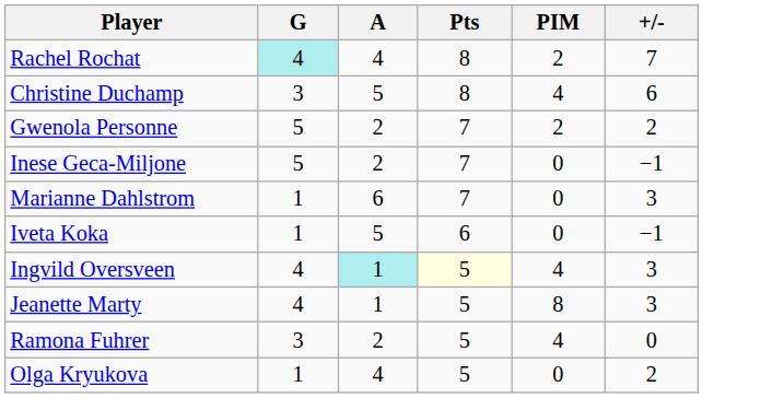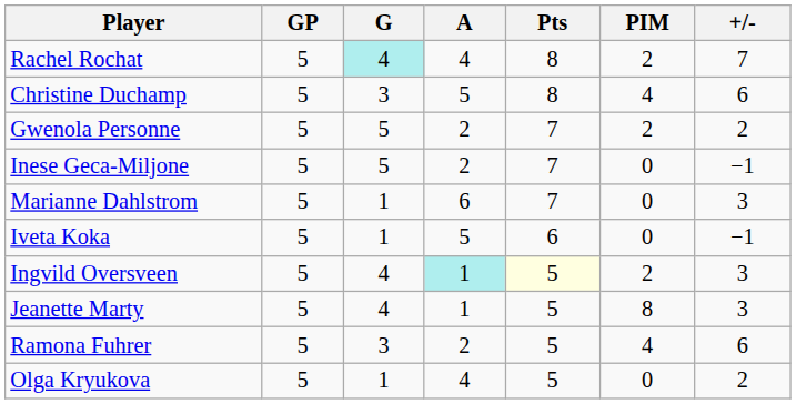 <table class="wikitable sortable" style="text-align:center;">
 <tr>
 <th width="175px">Player</th>
+<th width="50px">GP</th>
 <th width="50px">G</th>
 <th width="50px">A</th>
 <th width="60px">Pts</th>
 <th width="60px">PIM</th>
 <th width="60px">+/-</th>
 </tr>
 <tr align=center>
 <td align=left> <a href='#'>Rachel Rochat</a></td>
+<td>5</td>
 <td style="background: paleturquoise;">4</td>
 <td>4</td>
 <td>8</td>
 <td>2</td>
 <td>7</td>
 </tr>
 <tr align=center>
 <td align=left> <a href='#'>Christine Duchamp</a></td>
+<td>5</td>
 <td>3</td>
 <td>5</td>
 <td>8</td>
 <td>4</td>
 <td>6</td>
 </tr>
 <tr align=center>
 <td align=left> <a href='#'>Gwenola Personne</a></td>
 <td>5</td>
+<td>5</td>
 <td>2</td>
 <td>7</td>
 <td>2</td>
 <td>2</td>
 </tr>
 <tr align=center>
 <td align=left> <a href='#'>Inese Geca-Miljone</a></td>
 <td>5</td>
+<td>5</td>
 <td>2</td>
 <td>7</td>
 <td>0</td>
 <td>−1</td>
 </tr>
 <tr align=center>
 <td align=left> <a href='#'>Marianne Dahlstrom</a></td>
+<td>5</td>
 <td>1</td>
 <td>6</td>
 <td>7</td>
 <td>0</td>
 <td>3</td>
 </tr>
 <tr align=center>
 <td align=left> <a href='#'>Iveta Koka</a></td>
+<td>5</td>
 <td>1</td>
 <td>5</td>
 <td>6</td>
 <td>0</td>
 <td>−1</td>
 </tr>
 <tr align=center>
 <td align=left> <a href='#'>Ingvild Oversveen</a></td>
+<td>5</td>
 <td>4</td>
 <td style="background: paleturquoise;">1</td>
 <td style="background: lightyellow;">5</td>
-<td>4</td>
+<td>2</td>
 <td>3</td>
 </tr>
 <tr align=center>
 <td align=left> <a href='#'>Jeanette Marty</a></td>
+<td>5</td>
 <td>4</td>
 <td>1</td>
 <td>5</td>
 <td>8</td>
 <td>3</td>
 </tr>
 <tr align=center>
 <td align=left> <a href='#'>Ramona Fuhrer</a></td>
+<td>5</td>
 <td>3</td>
 <td>2</td>
 <td>5</td>
 <td>4</td>
-<td>0</td>
+<td>6</td>
 </tr>
 <tr align=center>
 <td align=left> <a href='#'>Olga Kryukova</a></td>
+<td>5</td>
 <td>1</td>
 <td>4</td>
 <td>5</td>
 <td>0</td>
 <td>2</td>
 </tr>
 </table>
